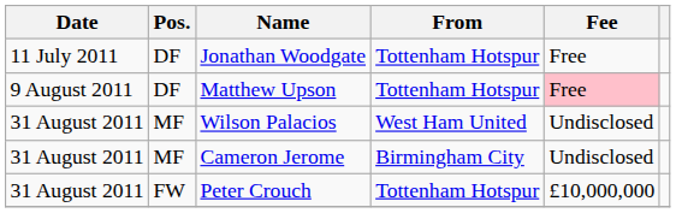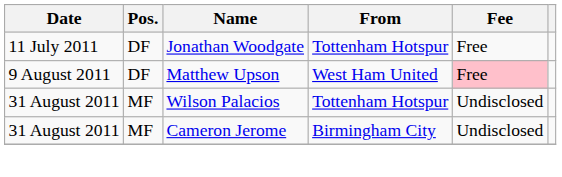 <table class="wikitable">
 <tr>
 <th>Date</th>
 <th>Pos.</th>
 <th>Name</th>
 <th>From</th>
 <th>Fee</th>
 <th></th>
 </tr>
 <tr>
 <td>11 July 2011</td>
 <td>DF</td>
 <td> <a href='#'>Jonathan Woodgate</a></td>
 <td> <a href='#'>Tottenham Hotspur</a></td>
 <td>Free</td>
 <td></td>
 </tr>
 <tr>
 <td>9 August 2011</td>
 <td>DF</td>
 <td> <a href='#'>Matthew Upson</a></td>
-<td> <a href='#'>Tottenham Hotspur</a></td>
+<td> <a href='#'>West Ham United</a></td>
 <td style="background: pink;">Free</td>
 <td></td>
 </tr>
 <tr>
 <td>31 August 2011</td>
 <td>MF</td>
 <td> <a href='#'>Wilson Palacios</a></td>
-<td> <a href='#'>West Ham United</a></td>
+<td> <a href='#'>Tottenham Hotspur</a></td>
 <td>Undisclosed</td>
 <td></td>
 </tr>
 <tr>
 <td>31 August 2011</td>
 <td>MF</td>
 <td> <a href='#'>Cameron Jerome</a></td>
 <td> <a href='#'>Birmingham City</a></td>
 <td>Undisclosed</td>
 <td></td>
 </tr>
 <tr>
-<td>31 August 2011</td>
-<td>FW</td>
-<td> <a href='#'>Peter Crouch</a></td>
-<td> <a href='#'>Tottenham Hotspur</a></td>
-<td>£10,000,000</td>
-<td></td>
-</tr>
-<tr>
 </tr>
 </table>
